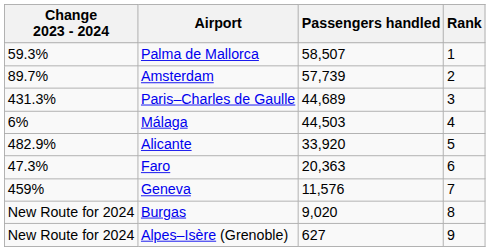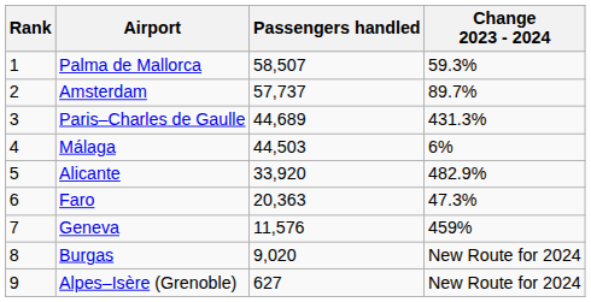 <table class="wikitable sortable">
 <tr style="background:lightgrey;">
-<th>Change <br>2023 - 2024</th>
+<th>Rank</th>
 <th>Airport</th>
 <th>Passengers handled</th>
-<th>Rank</th>
+<th>Change <br>2023 - 2024</th>
 </tr>
 <tr>
-<td> 59.3%</td>
+<td>1</td>
 <td><a href='#'>Palma de Mallorca</a></td>
 <td>58,507</td>
-<td>1</td>
+<td> 59.3%</td>
 </tr>
 <tr>
+<td>2</td>
+<td><a href='#'>Amsterdam</a></td>
+<td>57,737</td>
 <td> 89.7%</td>
-<td><a href='#'>Amsterdam</a></td>
-<td>57,739</td>
-<td>2</td>
 </tr>
 <tr>
-<td> 431.3%</td>
+<td>3</td>
 <td><a href='#'>Paris–Charles de Gaulle</a></td>
 <td>44,689</td>
-<td>3</td>
+<td> 431.3%</td>
 </tr>
 <tr>
-<td> 6%</td>
+<td>4</td>
 <td><a href='#'>Málaga</a></td>
 <td>44,503</td>
-<td>4</td>
+<td> 6%</td>
 </tr>
 <tr>
-<td> 482.9%</td>
+<td>5</td>
 <td><a href='#'>Alicante</a></td>
 <td>33,920</td>
-<td>5</td>
+<td> 482.9%</td>
 </tr>
 <tr>
-<td> 47.3%</td>
+<td>6</td>
 <td><a href='#'>Faro</a></td>
 <td>20,363</td>
-<td>6</td>
+<td> 47.3%</td>
 </tr>
 <tr>
-<td> 459%</td>
+<td>7</td>
 <td><a href='#'>Geneva</a></td>
 <td>11,576</td>
-<td>7</td>
+<td> 459%</td>
 </tr>
 <tr>
-<td> New Route for 2024</td>
+<td>8</td>
 <td><a href='#'>Burgas</a></td>
 <td>9,020</td>
-<td>8</td>
+<td> New Route for 2024</td>
 </tr>
 <tr>
-<td> New Route for 2024</td>
+<td>9</td>
 <td><a href='#'>Alpes–Isère</a> (Grenoble)</td>
 <td>627</td>
-<td>9</td>
+<td> New Route for 2024</td>
 </tr>
 </table>
